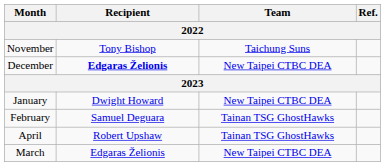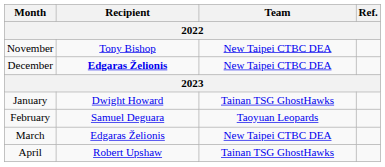 <table class="wikitable" style="text-align: center;">
 <tr>
 <th>Month</th>
 <th style="width:200px;">Recipient</th>
 <th style="width:220px;">Team</th>
 <th style="width:20px;">Ref.</th>
 </tr>
 <tr>
 <th colspan=4>2022</th>
 </tr>
 <tr>
 <td>November</td>
 <td><a href='#'>Tony Bishop</a></td>
-<td><a href='#'>Taichung Suns</a></td>
+<td><a href='#'>New Taipei CTBC DEA</a></td>
 <td></td>
 </tr>
 <tr>
 <td>December</td>
 <td><strong><a href='#'>Edgaras Želionis</a></strong></td>
 <td><a href='#'>New Taipei CTBC DEA</a></td>
 <td></td>
 </tr>
 <tr>
 <th colspan=4>2023</th>
 </tr>
 <tr>
 <td>January</td>
 <td><a href='#'>Dwight Howard</a></td>
-<td><a href='#'>New Taipei CTBC DEA</a></td>
+<td><a href='#'>Tainan TSG GhostHawks</a></td>
 <td></td>
 </tr>
 <tr>
 <td>February</td>
 <td><a href='#'>Samuel Deguara</a></td>
-<td><a href='#'>Tainan TSG GhostHawks</a></td>
+<td><a href='#'>Taoyuan Leopards</a></td>
+<td></td>
+</tr>
+<tr>
+<td>March</td>
+<td><a href='#'>Edgaras Želionis</a></td>
+<td><a href='#'>New Taipei CTBC DEA</a></td>
 <td></td>
 </tr>
 <tr>
 <td>April</td>
 <td><a href='#'>Robert Upshaw</a></td>
 <td><a href='#'>Tainan TSG GhostHawks</a></td>
 <td></td>
 </tr>
-<tr>
-<td>March</td>
-<td><a href='#'>Edgaras Želionis</a></td>
-<td><a href='#'>New Taipei CTBC DEA</a></td>
-<td></td>
-</tr>
 </table>
